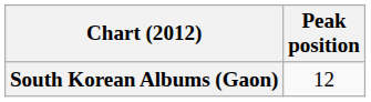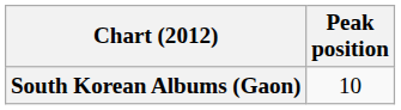 <table class="wikitable plainrowheaders" style="text-align:center;">
 <tr>
 <th>Chart (2012)</th>
 <th>Peak<br>position</th>
 </tr>
 <tr>
 <th scope="row">South Korean Albums (Gaon)</th>
-<td>12</td>
+<td>10</td>
 </tr>
 </table>
